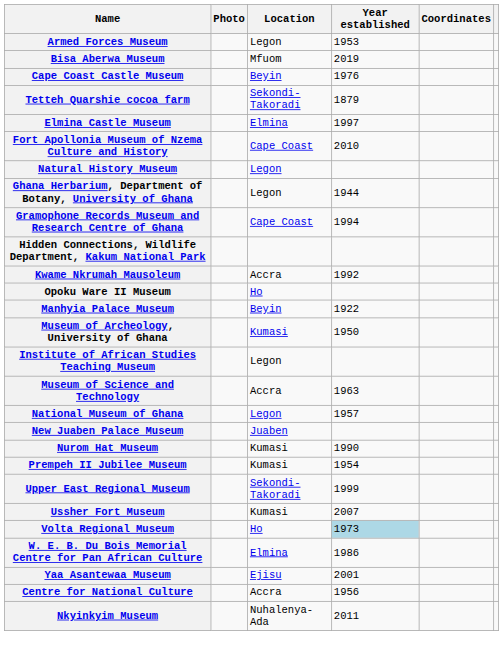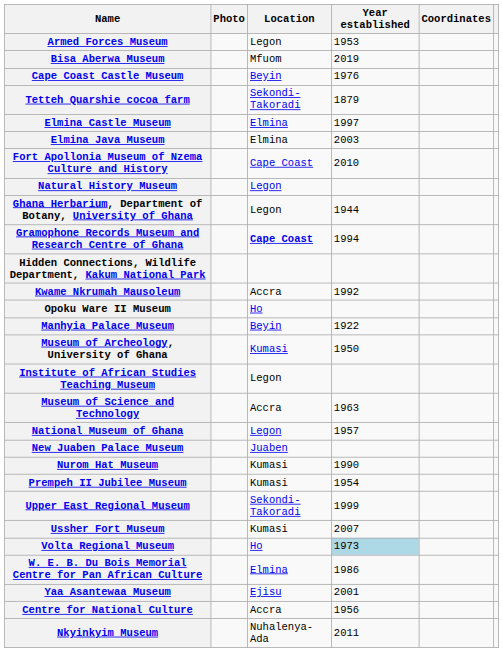 <table class="wikitable sortable plainrowheaders">
 <tr>
 <th>Name</th>
 <th class="unsortable">Photo</th>
 <th>Location</th>
 <th>Year established</th>
 <th>Coordinates</th>
 <th class="unsortable"></th>
 </tr>
 <tr>
 <th scope="row"><a href='#'>Armed Forces Museum</a></th>
 <td></td>
 <td>Legon</td>
 <td>1953</td>
 <td></td>
 <td></td>
 </tr>
 <tr>
 <th scope="row"><a href='#'>Bisa Aberwa Museum</a></th>
 <td></td>
 <td>Mfuom</td>
 <td>2019</td>
 <td></td>
 <td></td>
 </tr>
 <tr>
 <th scope="row"><a href='#'>Cape Coast Castle Museum</a></th>
 <td></td>
 <td><a href='#'>Beyin</a></td>
 <td>1976</td>
 <td></td>
 <td></td>
 </tr>
 <tr>
 <th scope="row"><a href='#'>Tetteh Quarshie cocoa farm</a></th>
 <td></td>
 <td><a href='#'>Sekondi-Takoradi</a></td>
 <td>1879</td>
 <td></td>
 <td></td>
 </tr>
 <tr>
 <th scope="row"><a href='#'>Elmina Castle Museum</a></th>
 <td></td>
 <td><a href='#'>Elmina</a></td>
 <td>1997</td>
 <td></td>
 <td></td>
 </tr>
 <tr>
+<th scope="row"><a href='#'>Elmina Java Museum</a></th>
+<td></td>
+<td>Elmina</td>
+<td>2003</td>
+<td></td>
+<td></td>
+</tr>
+<tr>
 <th scope="row"><a href='#'>Fort Apollonia Museum of Nzema Culture and History</a></th>
 <td></td>
 <td><a href='#'>Cape Coast</a></td>
 <td>2010</td>
 <td></td>
 <td></td>
 </tr>
 <tr>
 <th scope="row"><a href='#'>Natural History Museum</a></th>
 <td></td>
 <td><a href='#'>Legon</a></td>
 <td></td>
 <td></td>
 <td></td>
 </tr>
 <tr>
 <th scope="row"><a href='#'>Ghana Herbarium</a>, Department of Botany, <a href='#'>University of Ghana</a></th>
 <td></td>
 <td>Legon</td>
 <td>1944</td>
 <td></td>
 <td></td>
 </tr>
 <tr>
 <th scope="row"><a href='#'>Gramophone Records Museum and Research Centre of Ghana</a></th>
 <td></td>
-<td><a href='#'>Cape Coast</a></td>
+<td><strong><a href='#'>Cape Coast</a></strong></td>
 <td>1994</td>
 <td></td>
 <td></td>
 </tr>
 <tr>
 <th scope="row">Hidden Connections, Wildlife Department, <a href='#'>Kakum National Park</a></th>
 <td></td>
 <td></td>
 <td></td>
 <td></td>
 <td></td>
 </tr>
 <tr>
 <th scope="row"><a href='#'>Kwame Nkrumah Mausoleum</a></th>
 <td></td>
 <td>Accra</td>
 <td>1992</td>
 <td></td>
 <td></td>
 </tr>
 <tr>
 <th scope="row">Opoku Ware II Museum</th>
 <td></td>
 <td><a href='#'>Ho</a></td>
 <td></td>
 <td></td>
 <td></td>
 </tr>
 <tr>
 <th scope="row"><a href='#'>Manhyia Palace Museum</a></th>
 <td></td>
 <td><a href='#'>Beyin</a></td>
 <td>1922</td>
 <td></td>
 <td></td>
 </tr>
 <tr>
 <th scope="row"><a href='#'>Museum of Archeology</a>, University of Ghana</th>
 <td></td>
 <td><a href='#'>Kumasi</a></td>
 <td>1950</td>
 <td></td>
 <td></td>
 </tr>
 <tr>
 <th scope="row"><a href='#'>Institute of African Studies Teaching Museum</a></th>
 <td></td>
 <td>Legon</td>
 <td></td>
 <td></td>
 <td></td>
 </tr>
 <tr>
 <th scope="row"><a href='#'>Museum of Science and Technology</a></th>
 <td></td>
 <td>Accra</td>
 <td>1963</td>
 <td></td>
 <td></td>
 </tr>
 <tr>
 <th scope="row"><a href='#'>National Museum of Ghana</a></th>
 <td></td>
 <td><a href='#'>Legon</a></td>
 <td>1957</td>
 <td></td>
 <td></td>
 </tr>
 <tr>
 <th scope="row"><a href='#'>New Juaben Palace Museum</a></th>
 <td></td>
 <td><a href='#'>Juaben</a></td>
 <td></td>
 <td></td>
 <td></td>
 </tr>
 <tr>
 <th scope="row"><a href='#'>Nurom Hat Museum</a></th>
 <td></td>
 <td>Kumasi</td>
 <td>1990</td>
 <td></td>
 <td></td>
 </tr>
 <tr>
 <th scope="row"><a href='#'>Prempeh II Jubilee Museum</a></th>
 <td></td>
 <td>Kumasi</td>
 <td>1954</td>
 <td></td>
 <td></td>
 </tr>
 <tr>
 <th scope="row"><a href='#'>Upper East Regional Museum</a></th>
 <td></td>
 <td><a href='#'>Sekondi-Takoradi</a></td>
 <td>1999</td>
 <td></td>
 <td></td>
 </tr>
 <tr>
 <th scope="row"><a href='#'>Ussher Fort Museum</a></th>
 <td></td>
 <td>Kumasi</td>
 <td>2007</td>
 <td></td>
 <td></td>
 </tr>
 <tr>
 <th scope="row"><a href='#'>Volta Regional Museum</a></th>
 <td></td>
 <td><a href='#'>Ho</a></td>
 <td style="background: lightblue;">1973</td>
 <td></td>
 <td></td>
 </tr>
 <tr>
 <th scope="row"><a href='#'>W. E. B. Du Bois Memorial Centre for Pan African Culture</a></th>
 <td></td>
 <td><a href='#'>Elmina</a></td>
 <td>1986</td>
 <td></td>
 <td></td>
 </tr>
 <tr>
 <th scope="row"><a href='#'>Yaa Asantewaa Museum</a></th>
 <td></td>
 <td><a href='#'>Ejisu</a></td>
 <td>2001</td>
 <td></td>
 <td></td>
 </tr>
 <tr>
 <th scope="row"><a href='#'>Centre for National Culture</a></th>
 <td></td>
 <td>Accra</td>
 <td>1956</td>
 <td></td>
 <td></td>
 </tr>
 <tr>
 <th scope="row"><a href='#'>Nkyinkyim Museum</a></th>
 <td></td>
 <td>Nuhalenya-Ada</td>
 <td>2011</td>
 <td></td>
 <td></td>
 </tr>
 </table>
